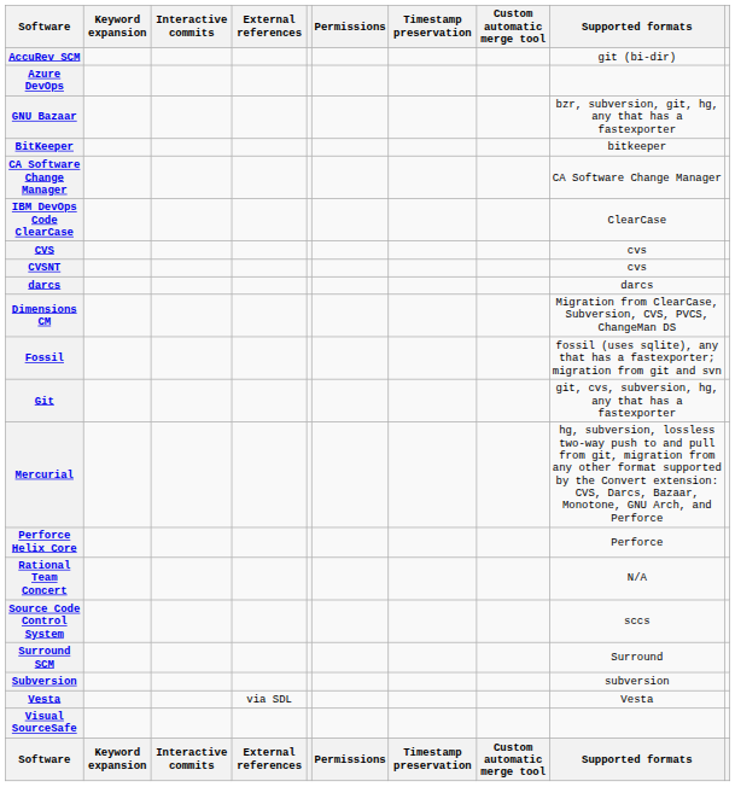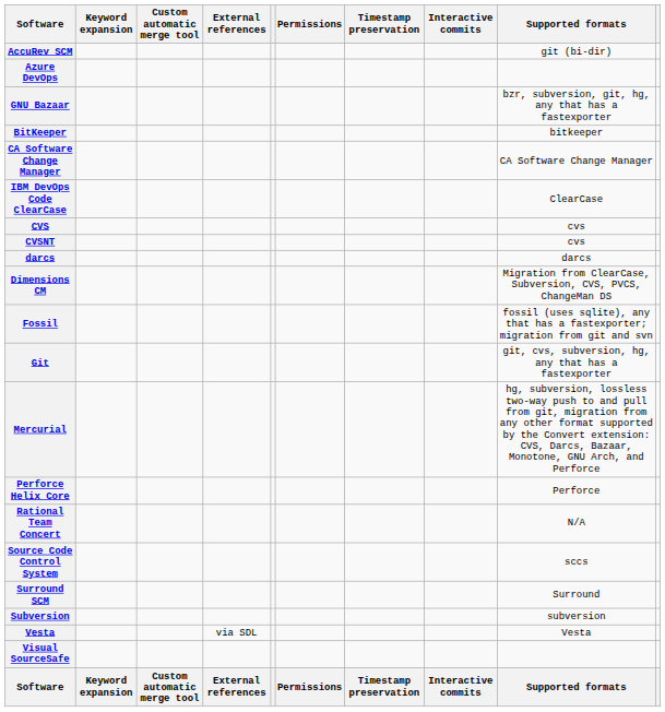 <table class="wikitable sortable sort-under" style="text-align: center; width: auto;">
 <tr>
 <th>Software</th>
 <th>Keyword expansion</th>
-<th>Interactive commits</th>
+<th>Custom automatic merge tool</th>
 <th>External references</th>
 <th></th>
 <th>Permissions</th>
 <th>Timestamp preservation</th>
-<th>Custom automatic merge tool</th>
+<th>Interactive commits</th>
 <th>Supported formats</th>
 <th></th>
 </tr>
 <tr>
 <th><a href='#'>AccuRev SCM</a></th>
 <td></td>
 <td></td>
 <td></td>
 <td></td>
 <td></td>
 <td></td>
 <td></td>
 <td>git (bi-dir)</td>
 <td></td>
 </tr>
 <tr>
 <th><a href='#'>Azure DevOps</a></th>
 <td></td>
 <td></td>
 <td></td>
 <td></td>
 <td></td>
 <td></td>
 <td></td>
 <td></td>
 <td></td>
 </tr>
 <tr>
 <th><a href='#'>GNU Bazaar</a></th>
 <td></td>
 <td></td>
 <td></td>
 <td></td>
 <td></td>
 <td></td>
 <td></td>
 <td>bzr, subversion, git, hg, any that has a fastexporter</td>
 <td></td>
 </tr>
 <tr>
 <th><a href='#'>BitKeeper</a></th>
 <td></td>
 <td></td>
 <td></td>
 <td></td>
 <td></td>
 <td></td>
 <td></td>
 <td>bitkeeper</td>
 <td></td>
 </tr>
 <tr>
 <th><a href='#'>CA Software Change Manager</a></th>
 <td></td>
 <td></td>
 <td></td>
 <td></td>
 <td></td>
 <td></td>
 <td></td>
 <td>CA Software Change Manager</td>
 <td></td>
 </tr>
 <tr>
 <th><a href='#'>IBM DevOps Code ClearCase</a></th>
 <td></td>
 <td></td>
 <td></td>
 <td></td>
 <td></td>
 <td></td>
 <td></td>
 <td>ClearCase</td>
 <td></td>
 </tr>
 <tr>
 <th><a href='#'>CVS</a></th>
 <td></td>
 <td></td>
 <td></td>
 <td></td>
 <td></td>
 <td></td>
 <td></td>
 <td>cvs</td>
 <td></td>
 </tr>
 <tr>
 <th><a href='#'>CVSNT</a></th>
 <td></td>
 <td></td>
 <td></td>
 <td></td>
 <td></td>
 <td></td>
 <td></td>
 <td>cvs</td>
 <td></td>
 </tr>
 <tr>
 <th><a href='#'>darcs</a></th>
 <td></td>
 <td></td>
 <td></td>
 <td></td>
 <td></td>
 <td></td>
 <td></td>
 <td>darcs</td>
 <td></td>
 </tr>
 <tr>
 <th><a href='#'>Dimensions CM</a></th>
 <td></td>
 <td></td>
 <td></td>
 <td></td>
 <td></td>
 <td></td>
 <td></td>
 <td>Migration from ClearCase, Subversion, CVS, PVCS, ChangeMan DS</td>
 <td></td>
 </tr>
 <tr>
 <th><a href='#'>Fossil</a></th>
 <td></td>
 <td></td>
 <td></td>
 <td></td>
 <td></td>
 <td></td>
 <td></td>
 <td>fossil (uses sqlite), any that has a fastexporter; migration from git and svn</td>
 <td></td>
 </tr>
 <tr>
 <th><a href='#'>Git</a></th>
 <td></td>
 <td></td>
 <td></td>
 <td></td>
 <td></td>
 <td></td>
 <td></td>
 <td>git, cvs, subversion, hg, any that has a fastexporter</td>
 <td></td>
 </tr>
 <tr>
 <th><a href='#'>Mercurial</a></th>
 <td></td>
 <td></td>
 <td></td>
 <td></td>
 <td></td>
 <td></td>
 <td></td>
 <td>hg, subversion, lossless two-way push to and pull from git, migration from any other format supported by the Convert extension: CVS, Darcs, Bazaar, Monotone, GNU Arch, and Perforce</td>
 <td></td>
 </tr>
 <tr>
 <th><a href='#'>Perforce Helix Core</a></th>
 <td></td>
 <td></td>
 <td></td>
 <td></td>
 <td></td>
 <td></td>
 <td></td>
 <td>Perforce</td>
 <td></td>
 </tr>
 <tr>
 <th><a href='#'>Rational Team Concert</a></th>
 <td></td>
 <td></td>
 <td></td>
 <td></td>
 <td></td>
 <td></td>
 <td></td>
 <td>N/A</td>
 <td></td>
 </tr>
 <tr>
 <th><a href='#'>Source Code Control System</a></th>
 <td></td>
 <td></td>
 <td></td>
 <td></td>
 <td></td>
 <td></td>
 <td></td>
 <td>sccs</td>
 <td></td>
 </tr>
 <tr>
 <th><a href='#'>Surround SCM</a></th>
 <td></td>
 <td></td>
 <td></td>
 <td></td>
 <td></td>
 <td></td>
 <td></td>
 <td>Surround</td>
 <td></td>
 </tr>
 <tr>
 <th><a href='#'>Subversion</a></th>
 <td></td>
 <td></td>
 <td></td>
 <td></td>
 <td></td>
 <td></td>
 <td></td>
 <td>subversion</td>
 <td></td>
 </tr>
 <tr>
 <th><a href='#'>Vesta</a></th>
 <td></td>
 <td></td>
 <td> via SDL</td>
 <td></td>
 <td></td>
 <td></td>
 <td></td>
 <td>Vesta</td>
 <td></td>
 </tr>
 <tr>
 <th><a href='#'>Visual SourceSafe</a></th>
 <td></td>
 <td></td>
 <td></td>
 <td></td>
 <td></td>
 <td></td>
 <td></td>
 <td></td>
 <td></td>
 </tr>
 <tr>
 <th>Software</th>
 <th>Keyword expansion</th>
-<th>Interactive commits</th>
+<th>Custom automatic merge tool</th>
 <th>External references</th>
 <th></th>
 <th>Permissions</th>
 <th>Timestamp preservation</th>
-<th>Custom automatic merge tool</th>
+<th>Interactive commits</th>
 <th>Supported formats</th>
 <th></th>
 </tr>
 </table>
